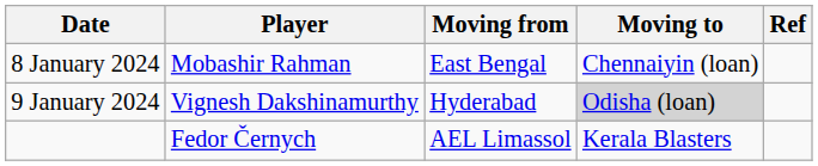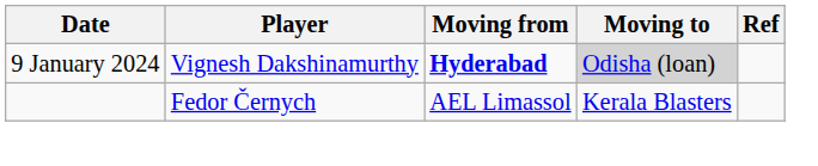 <table class="wikitable sortable">
 <tr>
 <th>Date</th>
 <th>Player</th>
 <th>Moving from</th>
 <th>Moving to</th>
 <th>Ref</th>
 </tr>
 <tr>
-<td>8 January 2024</td>
-<td><a href='#'>Mobashir Rahman</a></td>
-<td><a href='#'>East Bengal</a></td>
-<td><a href='#'>Chennaiyin</a> (loan)</td>
-<td></td>
-</tr>
-<tr>
 <td>9 January 2024</td>
 <td><a href='#'>Vignesh Dakshinamurthy</a></td>
-<td><a href='#'>Hyderabad</a></td>
+<td><strong><a href='#'>Hyderabad</a></strong></td>
 <td style="background: lightgrey;"><a href='#'>Odisha</a> (loan)</td>
 <td></td>
 </tr>
 <tr>
 <td></td>
 <td> <a href='#'>Fedor Černych</a></td>
 <td> <a href='#'>AEL Limassol</a></td>
 <td><a href='#'>Kerala Blasters</a></td>
 <td></td>
 </tr>
 </table>
